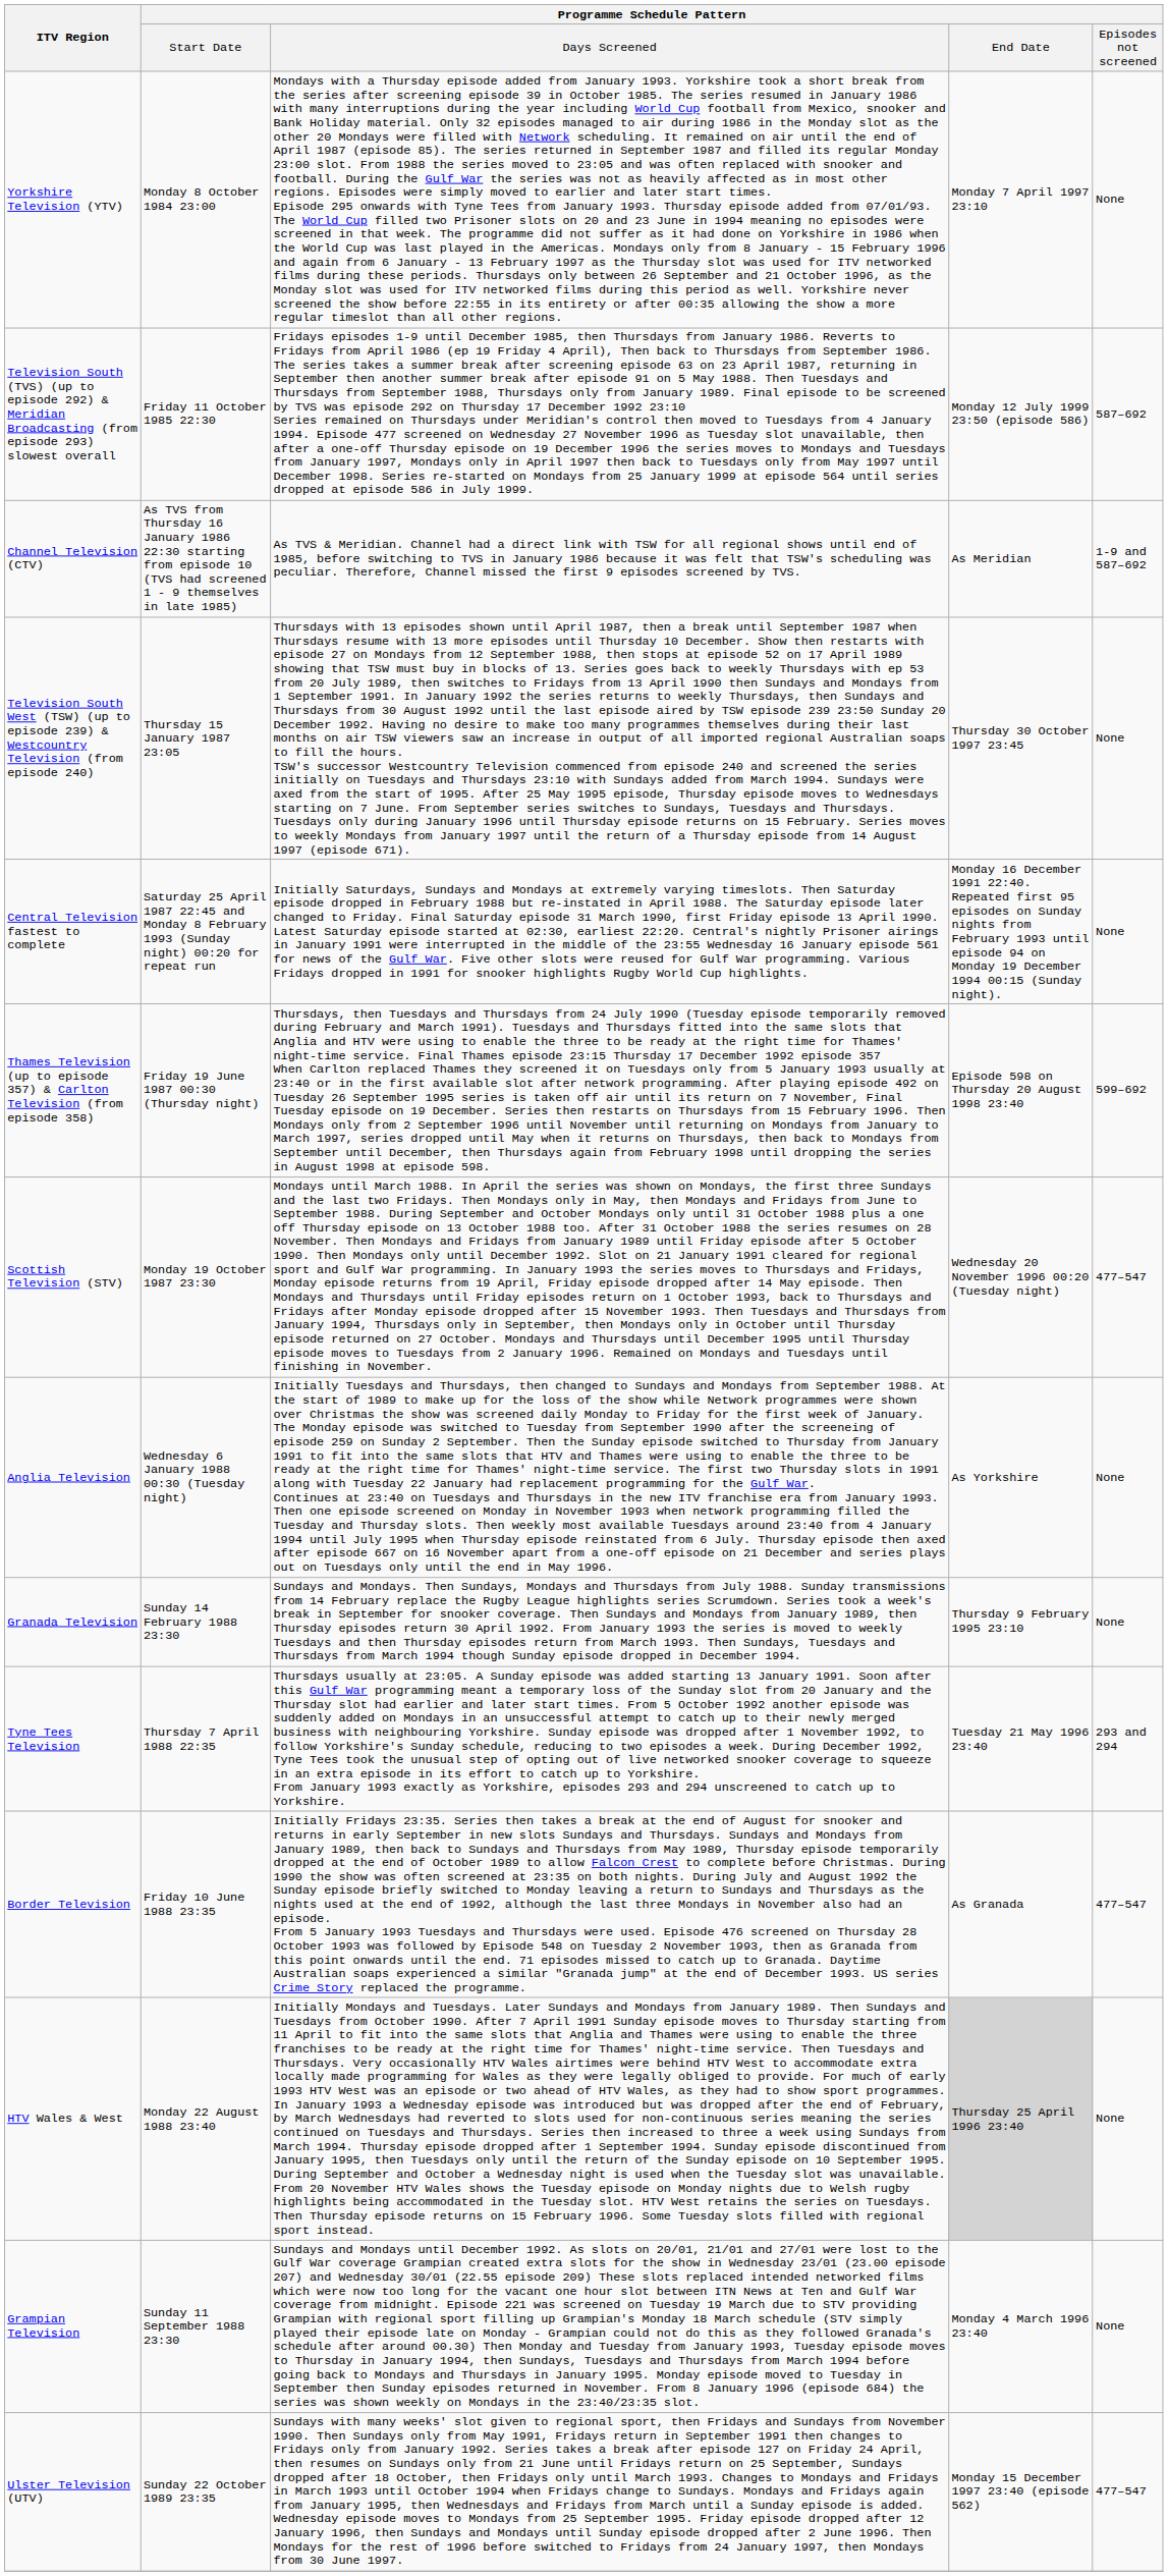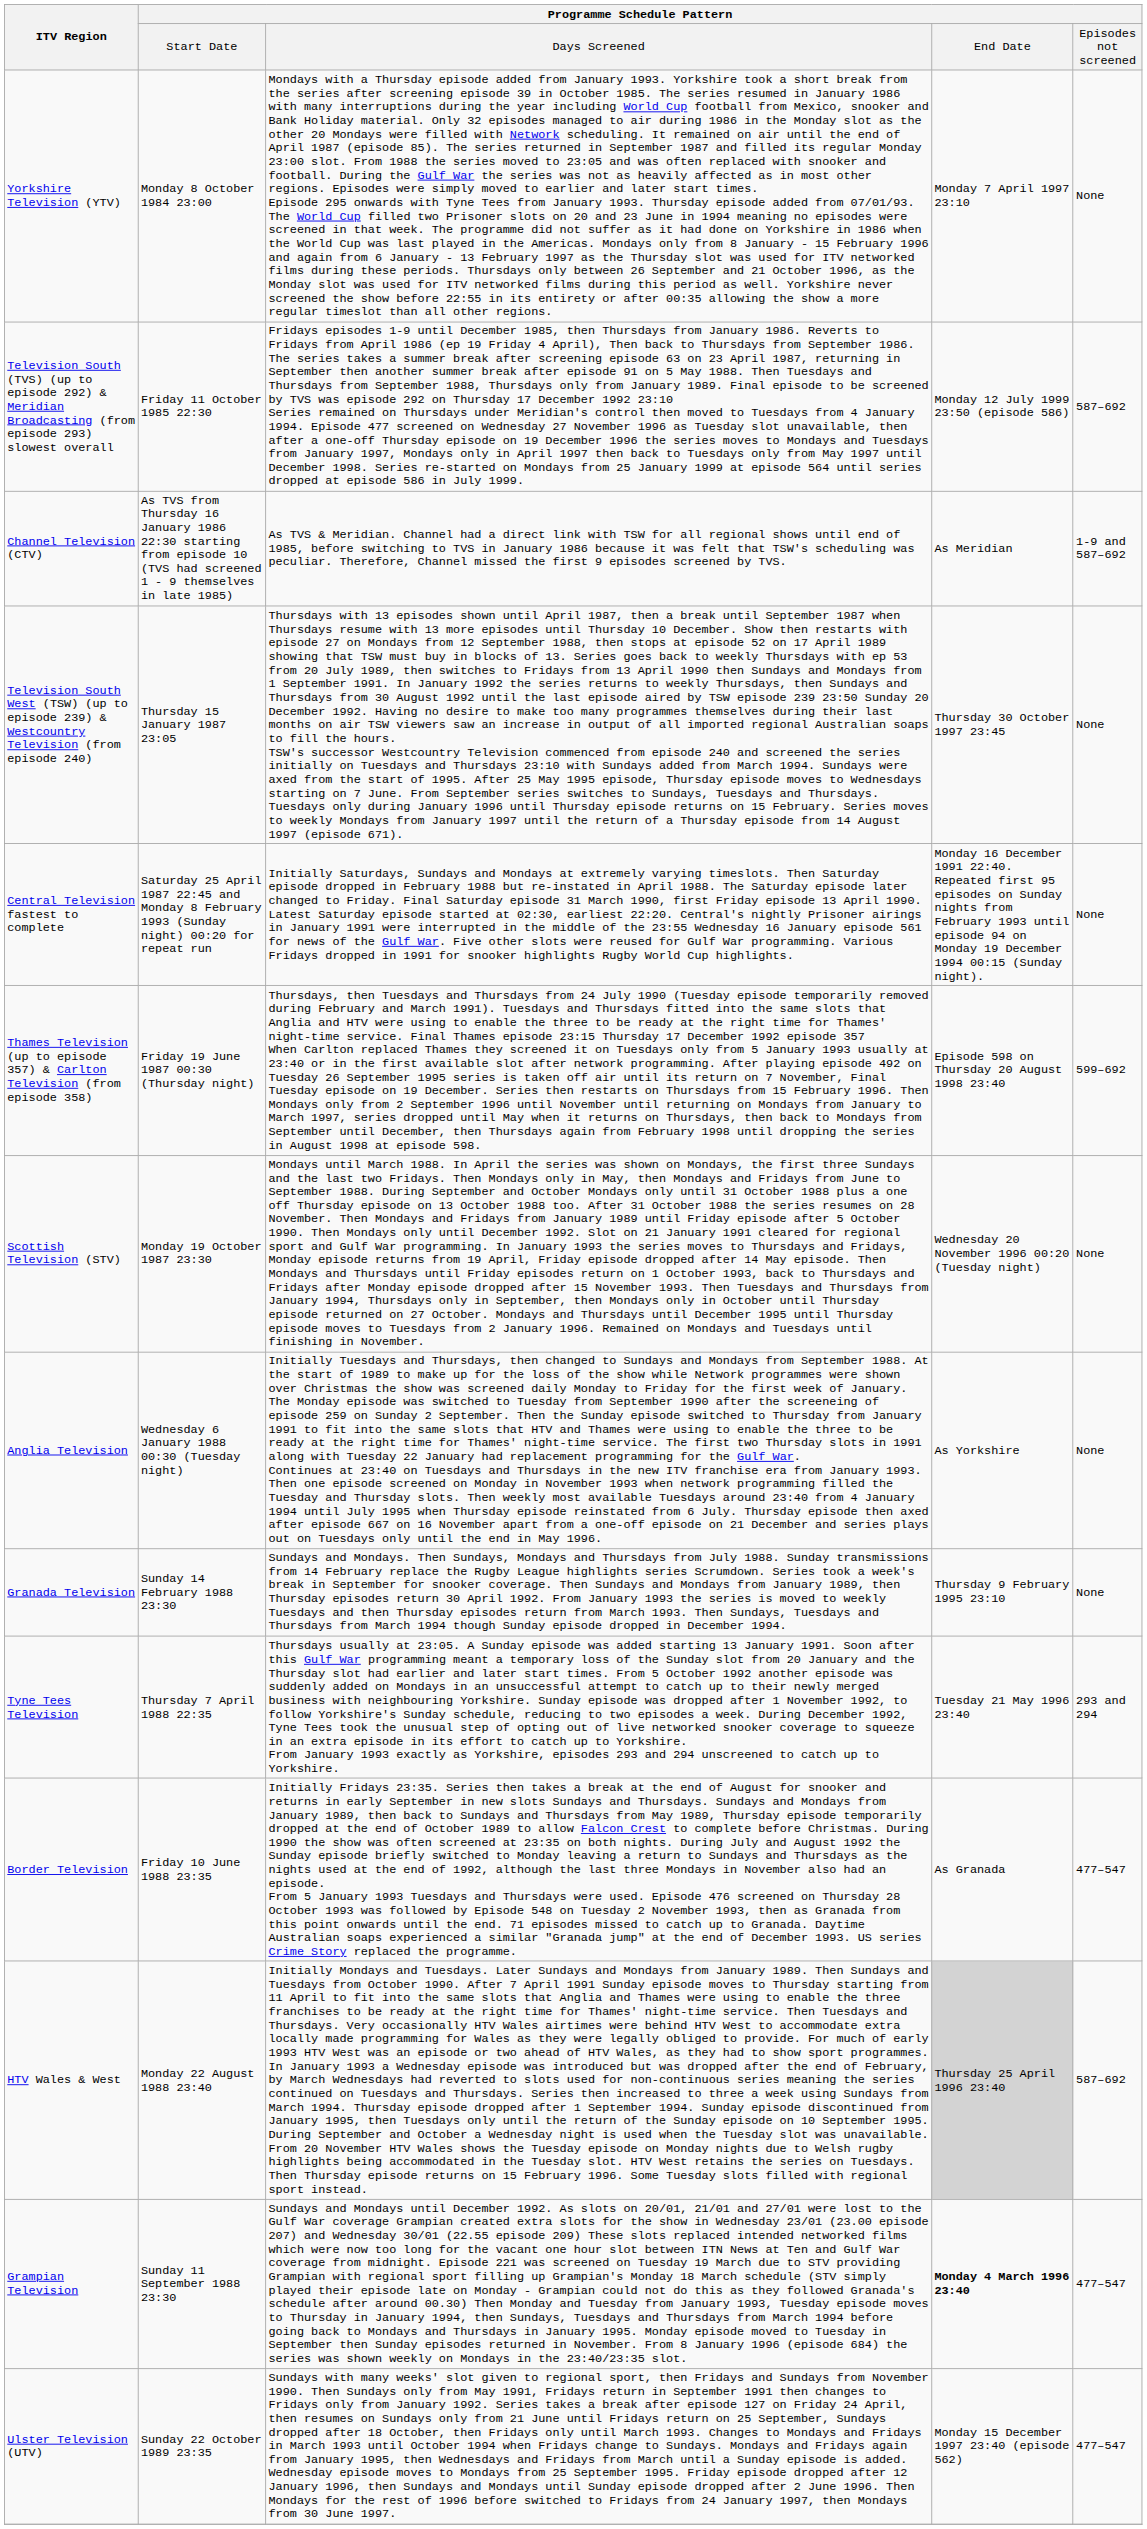 <table class="wikitable">
 <tr>
 <td rowspan="2" bgcolor="#f2f2f2" style="text-align:center;"><strong>ITV Region</strong></td>
 <td colspan="4" bgcolor="#f2f2f2" style="text-align:center;"><strong>Programme Schedule Pattern</strong></td>
 </tr>
 <tr>
 <td bgcolor="#f2f2f2" style="text-align:center;">Start Date</td>
 <td bgcolor="#f2f2f2" style="text-align:center;">Days Screened</td>
 <td bgcolor="#f2f2f2" style="text-align:center;">End Date</td>
 <td bgcolor="#f2f2f2" style="text-align:center;">Episodes not screened</td>
 </tr>
 <tr>
 <td><a href='#'>Yorkshire Television</a> (YTV)</td>
 <td>Monday 8 October 1984 23:00</td>
 <td>Mondays with a Thursday episode added from January 1993. Yorkshire took a short break from the series after screening episode 39 in October 1985. The series resumed in January 1986 with many interruptions during the year including <a href='#'>World Cup</a> football from Mexico, snooker and Bank Holiday material. Only 32 episodes managed to air during 1986 in the Monday slot as the other 20 Mondays were filled with <a href='#'>Network</a> scheduling. It remained on air until the end of April 1987 (episode 85). The series returned in September 1987 and filled its regular Monday 23:00 slot. From 1988 the series moved to 23:05 and was often replaced with snooker and football. During the <a href='#'>Gulf War</a> the series was not as heavily affected as in most other regions. Episodes were simply moved to earlier and later start times.<br>Episode 295 onwards with Tyne Tees from January 1993. Thursday episode added from 07/01/93. The <a href='#'>World Cup</a> filled two Prisoner slots on 20 and 23 June in 1994 meaning no episodes were screened in that week. The programme did not suffer as it had done on Yorkshire in 1986 when the World Cup was last played in the Americas. Mondays only from 8 January - 15 February 1996 and again from 6 January - 13 February 1997 as the Thursday slot was used for ITV networked films during these periods. Thursdays only between 26 September and 21 October 1996, as the Monday slot was used for ITV networked films during this period as well. Yorkshire never screened the show before 22:55 in its entirety or after 00:35 allowing the show a more regular timeslot than all other regions.</td>
 <td>Monday 7 April 1997 23:10</td>
 <td>None</td>
 </tr>
 <tr>
 <td><a href='#'>Television South</a> (TVS) (up to episode 292) & <a href='#'>Meridian Broadcasting</a> (from episode 293) slowest overall</td>
 <td>Friday 11 October 1985 22:30</td>
 <td>Fridays episodes 1-9 until December 1985, then Thursdays from January 1986. Reverts to Fridays from April 1986 (ep 19 Friday 4 April), Then back to Thursdays from September 1986. The series takes a summer break after screening episode 63 on 23 April 1987, returning in September then another summer break after episode 91 on 5 May 1988. Then Tuesdays and Thursdays from September 1988, Thursdays only from January 1989. Final episode to be screened by TVS was episode 292 on Thursday 17 December 1992 23:10<br>Series remained on Thursdays under Meridian's control then moved to Tuesdays from 4 January 1994. Episode 477 screened on Wednesday 27 November 1996 as Tuesday slot unavailable, then after a one-off Thursday episode on 19 December 1996 the series moves to Mondays and Tuesdays from January 1997, Mondays only in April 1997 then back to Tuesdays only from May 1997 until December 1998. Series re-started on Mondays from 25 January 1999 at episode 564 until series dropped at episode 586 in July 1999.</td>
 <td>Monday 12 July 1999 23:50 (episode 586)</td>
 <td>587–692</td>
 </tr>
 <tr>
 <td><a href='#'>Channel Television</a> (CTV)</td>
 <td>As TVS from Thursday 16 January 1986 22:30 starting from episode 10 (TVS had screened 1 - 9 themselves in late 1985)</td>
 <td>As TVS & Meridian. Channel had a direct link with TSW for all regional shows until end of 1985, before switching to TVS in January 1986 because it was felt that TSW's scheduling was peculiar. Therefore, Channel missed the first 9 episodes screened by TVS.</td>
 <td>As Meridian</td>
 <td>1-9 and 587–692</td>
 </tr>
 <tr>
 <td><a href='#'>Television South West</a> (TSW) (up to episode 239) & <a href='#'>Westcountry Television</a> (from episode 240)</td>
 <td>Thursday 15 January 1987 23:05</td>
 <td>Thursdays with 13 episodes shown until April 1987, then a break until September 1987 when Thursdays resume with 13 more episodes until Thursday 10 December. Show then restarts with episode 27 on Mondays from 12 September 1988, then stops at episode 52 on 17 April 1989 showing that TSW must buy in blocks of 13. Series goes back to weekly Thursdays with ep 53 from 20 July 1989, then switches to Fridays from 13 April 1990 then Sundays and Mondays from 1 September 1991. In January 1992 the series returns to weekly Thursdays, then Sundays and Thursdays from 30 August 1992 until the last episode aired by TSW episode 239 23:50 Sunday 20 December 1992. Having no desire to make too many programmes themselves during their last months on air TSW viewers saw an increase in output of all imported regional Australian soaps to fill the hours.<br>TSW's successor Westcountry Television commenced from episode 240 and screened the series initially on Tuesdays and Thursdays 23:10 with Sundays added from March 1994. Sundays were axed from the start of 1995. After 25 May 1995 episode, Thursday episode moves to Wednesdays starting on 7 June. From September series switches to Sundays, Tuesdays and Thursdays. Tuesdays only during January 1996 until Thursday episode returns on 15 February. Series moves to weekly Mondays from January 1997 until the return of a Thursday episode from 14 August 1997 (episode 671).</td>
 <td>Thursday 30 October 1997 23:45</td>
 <td>None</td>
 </tr>
 <tr>
 <td><a href='#'>Central Television</a> fastest to complete</td>
 <td>Saturday 25 April 1987 22:45 and Monday 8 February 1993 (Sunday night) 00:20 for repeat run</td>
 <td>Initially Saturdays, Sundays and Mondays at extremely varying timeslots. Then Saturday episode dropped in February 1988 but re-instated in April 1988. The Saturday episode later changed to Friday. Final Saturday episode 31 March 1990, first Friday episode 13 April 1990. Latest Saturday episode started at 02:30, earliest 22:20. Central's nightly Prisoner airings in January 1991 were interrupted in the middle of the 23:55 Wednesday 16 January episode 561 for news of the <a href='#'>Gulf War</a>. Five other slots were reused for Gulf War programming. Various Fridays dropped in 1991 for snooker highlights Rugby World Cup highlights.</td>
 <td>Monday 16 December 1991 22:40. Repeated first 95 episodes on Sunday nights from February 1993 until episode 94 on Monday 19 December 1994 00:15 (Sunday night).</td>
 <td>None</td>
 </tr>
 <tr>
 <td><a href='#'>Thames Television</a> (up to episode 357) & <a href='#'>Carlton Television</a> (from episode 358)</td>
 <td>Friday 19 June 1987 00:30 (Thursday night)</td>
 <td>Thursdays, then Tuesdays and Thursdays from 24 July 1990 (Tuesday episode temporarily removed during February and March 1991). Tuesdays and Thursdays fitted into the same slots that Anglia and HTV were using to enable the three to be ready at the right time for Thames' night-time service. Final Thames episode 23:15 Thursday 17 December 1992 episode 357<br>When Carlton replaced Thames they screened it on Tuesdays only from 5 January 1993 usually at 23:40 or in the first available slot after network programming. After playing episode 492 on Tuesday 26 September 1995 series is taken off air until its return on 7 November,  Final Tuesday episode on 19 December. Series then restarts on Thursdays from 15 February 1996. Then Mondays only from 2 September 1996 until November until returning on Mondays from January to March 1997, series dropped until May when it returns on Thursdays, then back to Mondays from September until December, then Thursdays again from February 1998 until dropping the series in August 1998 at episode 598.</td>
 <td>Episode 598 on Thursday 20 August 1998 23:40</td>
 <td>599–692</td>
 </tr>
 <tr>
 <td><a href='#'>Scottish Television</a> (STV)</td>
 <td>Monday 19 October 1987 23:30</td>
 <td>Mondays until March 1988. In April the series was shown on Mondays, the first three Sundays and the last two Fridays. Then Mondays only in May, then Mondays and Fridays from June to September 1988. During September and October Mondays only until 31 October 1988 plus a one off Thursday episode on 13 October 1988 too. After 31 October 1988 the series resumes on 28 November. Then Mondays and Fridays from January 1989 until Friday episode after 5 October 1990. Then Mondays only until December 1992. Slot on 21 January 1991 cleared for regional sport and Gulf War programming. In January 1993 the series moves to Thursdays and Fridays, Monday episode returns from 19 April, Friday episode dropped after 14 May episode. Then Mondays and Thursdays until Friday episodes return on 1 October 1993, back to Thursdays and Fridays after Monday episode dropped after 15 November 1993. Then Tuesdays and Thursdays from January 1994, Thursdays only in September, then Mondays only in October until Thursday episode returned on 27 October. Mondays and Thursdays until December 1995 until Thursday episode moves to Tuesdays from 2 January 1996. Remained on Mondays and Tuesdays until finishing in November.</td>
 <td>Wednesday 20 November 1996 00:20 (Tuesday night)</td>
-<td>477–547</td>
+<td>None</td>
 </tr>
 <tr>
 <td><a href='#'>Anglia Television</a></td>
 <td>Wednesday 6 January 1988 00:30 (Tuesday night)</td>
 <td>Initially Tuesdays and Thursdays, then changed to Sundays and Mondays from September 1988. At the start of 1989 to make up for the loss of the show while Network programmes were shown over Christmas the show was screened daily Monday to Friday for the first week of January. The Monday episode was switched to Tuesday from September 1990 after the screeneing of episode 259 on Sunday 2 September. Then the Sunday episode switched to Thursday from January 1991 to fit into the same slots that HTV and Thames were using to enable the three to be ready at the right time for Thames' night-time service. The first two Thursday slots in 1991 along with Tuesday 22 January had replacement programming for the <a href='#'>Gulf War</a>.<br>Continues at 23:40 on Tuesdays and Thursdays in the new ITV franchise era from January 1993. Then one episode screened on Monday in November 1993 when network programming filled the Tuesday and Thursday slots. Then weekly most available Tuesdays around 23:40 from 4 January 1994 until July 1995 when Thursday episode reinstated from 6 July. Thursday episode then axed after episode 667 on 16 November apart from a one-off episode on 21 December and series plays out on Tuesdays only until the end in May 1996.</td>
 <td>As Yorkshire</td>
 <td>None</td>
 </tr>
 <tr>
 <td><a href='#'>Granada Television</a></td>
 <td>Sunday 14 February 1988 23:30</td>
 <td>Sundays and Mondays. Then Sundays, Mondays and Thursdays from July 1988. Sunday transmissions from 14 February replace the Rugby League highlights series Scrumdown. Series took a week's break in September for snooker coverage. Then Sundays and Mondays from January 1989, then Thursday episodes return 30 April 1992. From January 1993 the series is moved to weekly Tuesdays and then Thursday episodes return from March 1993. Then Sundays, Tuesdays and Thursdays from March 1994 though Sunday episode dropped in December 1994.</td>
 <td>Thursday 9 February 1995 23:10</td>
 <td>None</td>
 </tr>
 <tr>
 <td><a href='#'>Tyne Tees Television</a></td>
 <td>Thursday 7 April 1988 22:35</td>
 <td>Thursdays usually at 23:05. A Sunday episode was added starting 13 January 1991. Soon after this <a href='#'>Gulf War</a> programming meant a temporary loss of the Sunday slot from 20 January and the Thursday slot had earlier and later start times. From 5 October 1992 another episode was suddenly added on Mondays in an unsuccessful attempt to catch up to their newly merged business with neighbouring Yorkshire. Sunday episode was dropped after 1 November 1992, to follow Yorkshire's Sunday schedule, reducing to two episodes a week. During December 1992, Tyne Tees took the unusual step of opting out of live networked snooker coverage to squeeze in an extra episode in its effort to catch up to Yorkshire.<br>From January 1993 exactly as Yorkshire, episodes 293 and 294 unscreened to catch up to Yorkshire.</td>
 <td>Tuesday 21 May 1996 23:40</td>
 <td>293 and 294</td>
 </tr>
 <tr>
 <td><a href='#'>Border Television</a></td>
 <td>Friday 10 June 1988 23:35</td>
 <td>Initially Fridays 23:35. Series then takes a break at the end of August for snooker and returns in early September in new slots Sundays and Thursdays. Sundays and Mondays from January 1989, then back to Sundays and Thursdays from May 1989, Thursday episode temporarily dropped at the end of October 1989 to allow <a href='#'>Falcon Crest</a> to complete before Christmas. During 1990 the show was often screened at 23:35 on both nights. During July and August 1992 the Sunday episode briefly switched to Monday leaving a return to Sundays and Thursdays as the nights used at the end of 1992, although the last three Mondays in November also had an episode.<br>From 5 January 1993 Tuesdays and Thursdays were used. Episode 476 screened on Thursday 28 October 1993 was followed by Episode 548 on Tuesday 2 November 1993, then as Granada from this point onwards until the end. 71 episodes missed to catch up to Granada. Daytime Australian soaps experienced a similar "Granada jump" at the end of December 1993. US series <a href='#'>Crime Story</a> replaced the programme.</td>
 <td>As Granada</td>
 <td>477–547</td>
 </tr>
 <tr>
 <td><a href='#'>HTV</a> Wales & West</td>
 <td>Monday 22 August 1988 23:40</td>
 <td>Initially Mondays and Tuesdays. Later Sundays and Mondays from January 1989. Then Sundays and Tuesdays from October 1990. After 7 April 1991 Sunday episode moves to Thursday starting from 11 April to fit into the same slots that Anglia and Thames were using to enable the three franchises to be ready at the right time for Thames' night-time service. Then Tuesdays and Thursdays. Very occasionally HTV Wales airtimes were behind HTV West to accommodate extra locally made programming for Wales as they were legally obliged to provide. For much of early 1993 HTV West was an episode or two ahead of HTV Wales, as they had to show sport programmes.<br>In January 1993 a Wednesday episode was introduced but was dropped after the end of February, by March Wednesdays had reverted to slots used for non-continuous series meaning the series continued on Tuesdays and Thursdays. Series then increased to three a week using Sundays from March 1994. Thursday episode dropped after 1 September 1994. Sunday episode discontinued from January 1995, then Tuesdays only until the return of the Sunday episode on 10 September 1995. During September and October a Wednesday night is used when the Tuesday slot was unavailable. From 20 November HTV Wales shows the Tuesday episode on Monday nights due to Welsh rugby highlights being accommodated in the Tuesday slot. HTV West retains the series on Tuesdays. Then Thursday episode returns on 15 February 1996. Some Tuesday slots filled with regional sport instead.</td>
 <td style="background: lightgrey;">Thursday 25 April 1996 23:40</td>
-<td>None</td>
+<td>587–692</td>
 </tr>
 <tr>
 <td><a href='#'>Grampian Television</a></td>
 <td>Sunday 11 September 1988 23:30</td>
 <td>Sundays and Mondays until December 1992. As slots on 20/01, 21/01 and 27/01 were lost to the Gulf War coverage Grampian created extra slots for the show in Wednesday 23/01 (23.00 episode 207) and Wednesday 30/01 (22.55 episode 209) These slots replaced intended networked films which were now too long for the vacant one hour slot between ITN News at Ten and Gulf War coverage from midnight. Episode 221 was screened on Tuesday 19 March due to STV providing Grampian with regional sport filling up Grampian's Monday 18 March schedule (STV simply played their episode late on Monday - Grampian could not do this as they followed Granada's schedule after around 00.30) Then Monday and Tuesday from January 1993, Tuesday episode moves to Thursday in January 1994, then Sundays, Tuesdays and Thursdays from March 1994 before going back to Mondays and Thursdays in January 1995. Monday episode moved to Tuesday in September then Sunday episodes returned in November. From 8 January 1996 (episode 684) the series was shown weekly on Mondays in the 23:40/23:35 slot.</td>
-<td>Monday 4 March 1996 23:40</td>
-<td>None</td>
+<td><strong>Monday 4 March 1996 23:40</strong></td>
+<td>477–547</td>
 </tr>
 <tr>
 <td><a href='#'>Ulster Television</a> (UTV)</td>
 <td>Sunday 22 October 1989 23:35</td>
 <td>Sundays with many weeks' slot given to regional sport, then Fridays and Sundays from November 1990. Then Sundays only from May 1991, Fridays return in September 1991 then changes to Fridays only from January 1992. Series takes a break after episode 127 on Friday 24 April, then resumes on Sundays only from 21 June until Fridays return on 25 September, Sundays dropped after 18 October, then Fridays only until March 1993. Changes to Mondays and Fridays in March 1993 until October 1994 when Fridays change to Sundays. Mondays and Fridays again from January 1995, then Wednesdays and Fridays from March until a Sunday episode is added. Wednesday episode moves to Mondays from 25 September 1995. Friday episode dropped after 12 January 1996, then Sundays and Mondays until Sunday episode dropped after 2 June 1996. Then Mondays for the rest of 1996 before switched to Fridays from 24 January 1997, then Mondays from 30 June 1997.</td>
 <td>Monday 15 December 1997 23:40 (episode 562)</td>
 <td>477–547</td>
 </tr>
 <tr>
 </tr>
 </table>
